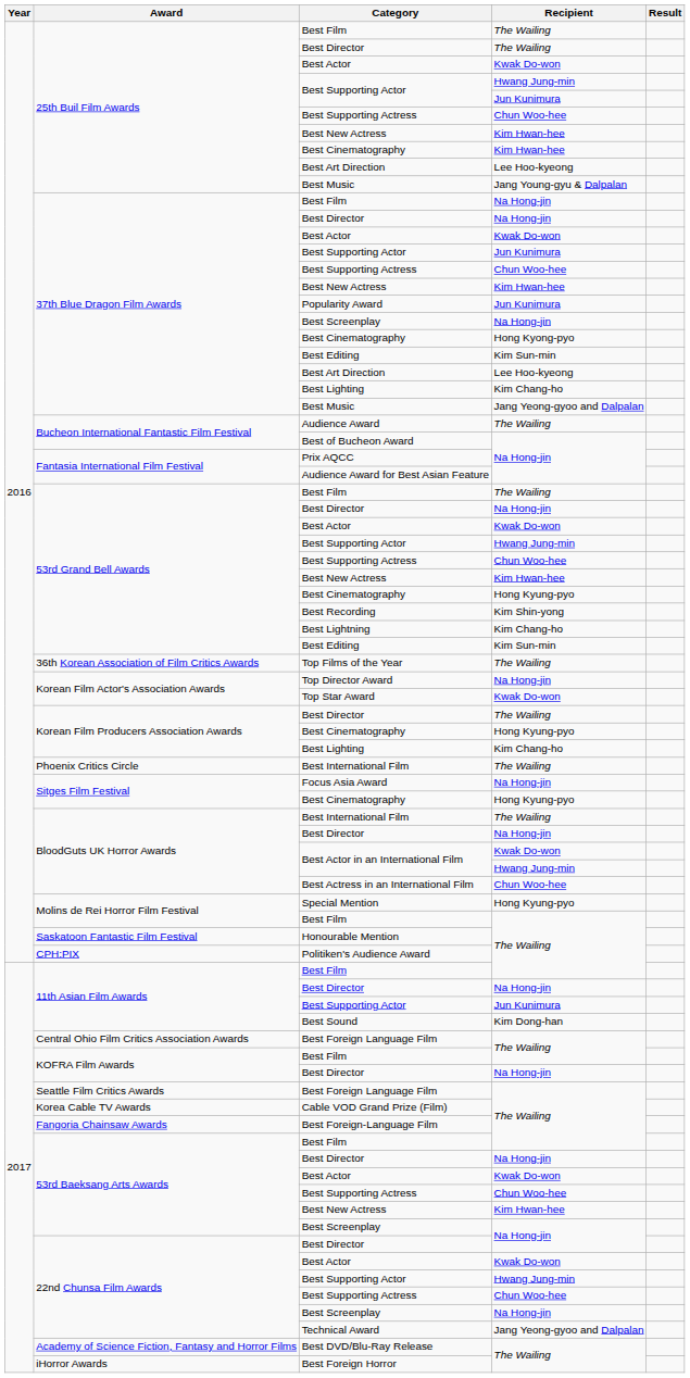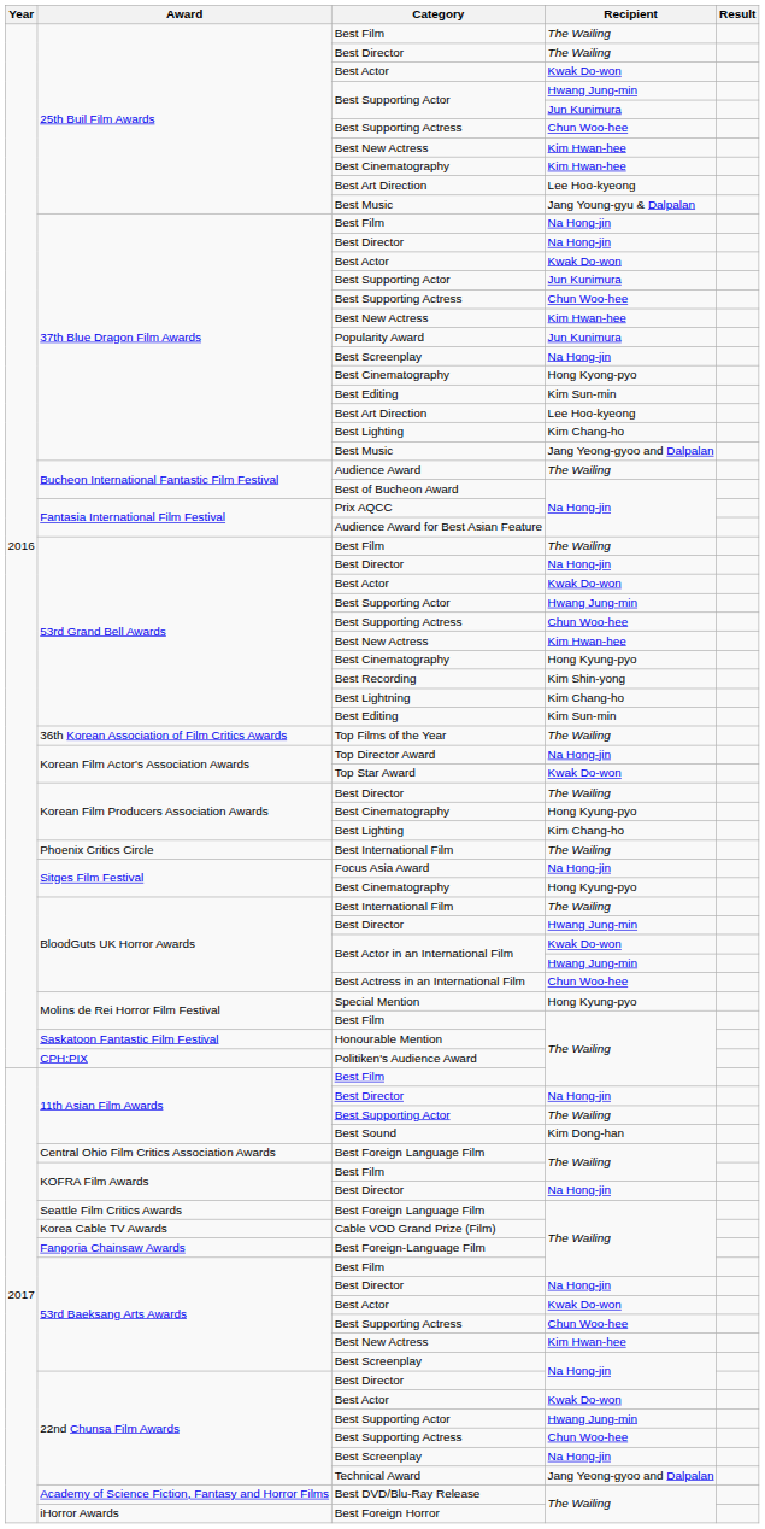 <table class="wikitable sortable">
 <tr>
 <th>Year</th>
 <th>Award</th>
 <th>Category</th>
 <th>Recipient</th>
 <th>Result</th>
 </tr>
 <tr>
 <td rowspan="55">2016</td>
 <td rowspan="10"><a href='#'>25th Buil Film Awards</a></td>
 <td>Best Film</td>
 <td><em>The Wailing</em></td>
 <td></td>
 </tr>
 <tr>
 <td>Best Director</td>
 <td><em>The Wailing</em></td>
 <td></td>
 </tr>
 <tr>
 <td>Best Actor</td>
 <td><a href='#'>Kwak Do-won</a></td>
 <td></td>
 </tr>
 <tr>
 <td rowspan="2">Best Supporting Actor</td>
 <td><a href='#'>Hwang Jung-min</a></td>
 <td></td>
 </tr>
 <tr>
 <td><a href='#'>Jun Kunimura</a></td>
 <td></td>
 </tr>
 <tr>
 <td>Best Supporting Actress</td>
 <td><a href='#'>Chun Woo-hee</a></td>
 <td></td>
 </tr>
 <tr>
 <td>Best New Actress</td>
 <td><a href='#'>Kim Hwan-hee</a></td>
 <td></td>
 </tr>
 <tr>
 <td>Best Cinematography</td>
 <td><a href='#'>Kim Hwan-hee</a></td>
 <td></td>
 </tr>
 <tr>
 <td>Best Art Direction</td>
 <td>Lee Hoo-kyeong</td>
 <td></td>
 </tr>
 <tr>
 <td>Best Music</td>
 <td>Jang Young-gyu & <a href='#'>Dalpalan</a></td>
 <td></td>
 </tr>
 <tr>
 <td rowspan="13"><a href='#'>37th Blue Dragon Film Awards</a></td>
 <td>Best Film</td>
 <td><a href='#'>Na Hong-jin</a></td>
 <td></td>
 </tr>
 <tr>
 <td>Best Director</td>
 <td><a href='#'>Na Hong-jin</a></td>
 <td></td>
 </tr>
 <tr>
 <td>Best Actor</td>
 <td><a href='#'>Kwak Do-won</a></td>
 <td></td>
 </tr>
 <tr>
 <td>Best Supporting Actor</td>
 <td><a href='#'>Jun Kunimura</a></td>
 <td></td>
 </tr>
 <tr>
 <td>Best Supporting Actress</td>
 <td><a href='#'>Chun Woo-hee</a></td>
 <td></td>
 </tr>
 <tr>
 <td>Best New Actress</td>
 <td><a href='#'>Kim Hwan-hee</a></td>
 <td></td>
 </tr>
 <tr>
 <td>Popularity Award</td>
 <td><a href='#'>Jun Kunimura</a></td>
 <td></td>
 </tr>
 <tr>
 <td>Best Screenplay</td>
 <td><a href='#'>Na Hong-jin</a></td>
 <td></td>
 </tr>
 <tr>
 <td>Best Cinematography</td>
 <td>Hong Kyong-pyo</td>
 <td></td>
 </tr>
 <tr>
 <td>Best Editing</td>
 <td>Kim Sun-min</td>
 <td></td>
 </tr>
 <tr>
 <td>Best Art Direction</td>
 <td>Lee Hoo-kyeong</td>
 <td></td>
 </tr>
 <tr>
 <td>Best Lighting</td>
 <td>Kim Chang-ho</td>
 <td></td>
 </tr>
 <tr>
 <td>Best Music</td>
 <td>Jang Yeong-gyoo and <a href='#'>Dalpalan</a></td>
 <td></td>
 </tr>
 <tr>
 <td rowspan=2><a href='#'>Bucheon International Fantastic Film Festival</a></td>
 <td>Audience Award</td>
 <td><em>The Wailing</em></td>
 <td></td>
 </tr>
 <tr>
 <td>Best of Bucheon Award</td>
 <td rowspan="3"><a href='#'>Na Hong-jin</a></td>
 <td></td>
 </tr>
 <tr>
 <td rowspan=2><a href='#'>Fantasia International Film Festival</a></td>
 <td>Prix AQCC</td>
 <td></td>
 </tr>
 <tr>
 <td>Audience Award for Best Asian Feature</td>
 <td></td>
 </tr>
 <tr>
 <td rowspan=10><a href='#'>53rd Grand Bell Awards</a></td>
 <td>Best Film</td>
 <td><em>The Wailing</em></td>
 <td></td>
 </tr>
 <tr>
 <td>Best Director</td>
 <td><a href='#'>Na Hong-jin</a></td>
 <td></td>
 </tr>
 <tr>
 <td>Best Actor</td>
 <td><a href='#'>Kwak Do-won</a></td>
 <td></td>
 </tr>
 <tr>
 <td>Best Supporting Actor</td>
 <td><a href='#'>Hwang Jung-min</a></td>
 <td></td>
 </tr>
 <tr>
 <td>Best Supporting Actress</td>
 <td><a href='#'>Chun Woo-hee</a></td>
 <td></td>
 </tr>
 <tr>
 <td>Best New Actress</td>
 <td><a href='#'>Kim Hwan-hee</a></td>
 <td></td>
 </tr>
 <tr>
 <td>Best Cinematography</td>
 <td>Hong Kyung-pyo</td>
 <td></td>
 </tr>
 <tr>
 <td>Best Recording</td>
 <td>Kim Shin-yong</td>
 <td></td>
 </tr>
 <tr>
 <td>Best Lightning</td>
 <td>Kim Chang-ho</td>
 <td></td>
 </tr>
 <tr>
 <td>Best Editing</td>
 <td>Kim Sun-min</td>
 <td></td>
 </tr>
 <tr>
 <td rowspan=1>36th  <a href='#'>Korean Association of Film Critics Awards</a></td>
 <td>Top Films of the Year</td>
 <td><em>The Wailing</em></td>
 <td></td>
 </tr>
 <tr>
 <td rowspan=2>Korean Film Actor's Association Awards</td>
 <td>Top Director Award</td>
 <td><a href='#'>Na Hong-jin</a></td>
 <td></td>
 </tr>
 <tr>
 <td>Top Star Award</td>
 <td><a href='#'>Kwak Do-won</a></td>
 <td></td>
 </tr>
 <tr>
 <td rowspan=3>Korean Film Producers Association Awards</td>
 <td>Best Director</td>
 <td><em>The Wailing</em></td>
 <td></td>
 </tr>
 <tr>
 <td>Best Cinematography</td>
 <td>Hong Kyung-pyo</td>
 <td></td>
 </tr>
 <tr>
 <td>Best Lighting</td>
 <td>Kim Chang-ho</td>
 <td></td>
 </tr>
 <tr>
 <td rowspan=1>Phoenix Critics Circle</td>
 <td>Best International Film</td>
 <td><em>The Wailing</em></td>
 <td></td>
 </tr>
 <tr>
 <td rowspan=2><a href='#'>Sitges Film Festival</a></td>
 <td>Focus Asia Award</td>
 <td><a href='#'>Na Hong-jin</a></td>
 <td></td>
 </tr>
 <tr>
 <td>Best Cinematography</td>
 <td>Hong Kyung-pyo</td>
 <td></td>
 </tr>
 <tr>
 <td rowspan=5>BloodGuts UK Horror Awards</td>
 <td>Best International Film</td>
 <td><em>The Wailing</em></td>
 <td></td>
 </tr>
 <tr>
 <td>Best Director</td>
-<td><a href='#'>Na Hong-jin</a></td>
+<td><a href='#'>Hwang Jung-min</a></td>
 <td></td>
 </tr>
 <tr>
 <td rowspan=2>Best Actor in an International Film</td>
 <td><a href='#'>Kwak Do-won</a></td>
 <td></td>
 </tr>
 <tr>
 <td><a href='#'>Hwang Jung-min</a></td>
 <td></td>
 </tr>
 <tr>
 <td>Best Actress in an International Film</td>
 <td><a href='#'>Chun Woo-hee</a></td>
 <td></td>
 </tr>
 <tr>
 <td rowspan=2>Molins de Rei Horror Film Festival</td>
 <td>Special Mention</td>
 <td>Hong Kyung-pyo</td>
 <td></td>
 </tr>
 <tr>
 <td>Best Film</td>
 <td rowspan="4"><em>The Wailing</em></td>
 <td></td>
 </tr>
 <tr>
 <td><a href='#'>Saskatoon Fantastic Film Festival</a></td>
 <td>Honourable Mention</td>
 <td></td>
 </tr>
 <tr>
 <td><a href='#'>CPH:PIX</a></td>
 <td>Politiken's Audience Award</td>
 <td></td>
 </tr>
 <tr>
 <td rowspan="24">2017</td>
 <td rowspan="4"><a href='#'>11th Asian Film Awards</a></td>
 <td><a href='#'>Best Film</a></td>
 <td></td>
 </tr>
 <tr>
 <td><a href='#'>Best Director</a></td>
 <td><a href='#'>Na Hong-jin</a></td>
 <td></td>
 </tr>
 <tr>
 <td><a href='#'>Best Supporting Actor</a></td>
-<td><a href='#'>Jun Kunimura</a></td>
+<td><em>The Wailing</em></td>
 <td></td>
 </tr>
 <tr>
 <td>Best Sound</td>
 <td>Kim Dong-han</td>
 <td></td>
 </tr>
 <tr>
 <td rowspan="1">Central Ohio Film Critics Association Awards</td>
 <td>Best Foreign Language Film</td>
 <td rowspan="2"><em>The Wailing</em></td>
 <td></td>
 </tr>
 <tr>
 <td rowspan="2">KOFRA Film Awards</td>
 <td>Best Film</td>
 <td></td>
 </tr>
 <tr>
 <td>Best Director</td>
 <td><a href='#'>Na Hong-jin</a></td>
 <td></td>
 </tr>
 <tr>
 <td rowspan="1">Seattle Film Critics Awards</td>
 <td>Best Foreign Language Film</td>
 <td rowspan="4"><em>The Wailing</em></td>
 <td></td>
 </tr>
 <tr>
 <td>Korea Cable TV Awards</td>
 <td>Cable VOD Grand Prize (Film)</td>
 <td></td>
 </tr>
 <tr>
 <td><a href='#'>Fangoria Chainsaw Awards</a></td>
 <td>Best Foreign-Language Film</td>
 <td></td>
 </tr>
 <tr>
 <td rowspan=6><a href='#'>53rd Baeksang Arts Awards</a></td>
 <td>Best Film</td>
 <td></td>
 </tr>
 <tr>
 <td>Best Director</td>
 <td><a href='#'>Na Hong-jin</a></td>
 <td></td>
 </tr>
 <tr>
 <td>Best Actor</td>
 <td><a href='#'>Kwak Do-won</a></td>
 <td></td>
 </tr>
 <tr>
 <td>Best Supporting Actress</td>
 <td><a href='#'>Chun Woo-hee</a></td>
 <td></td>
 </tr>
 <tr>
 <td>Best New Actress</td>
 <td><a href='#'>Kim Hwan-hee</a></td>
 <td></td>
 </tr>
 <tr>
 <td>Best Screenplay</td>
 <td rowspan=2><a href='#'>Na Hong-jin</a></td>
 <td></td>
 </tr>
 <tr>
 <td rowspan=6>22nd <a href='#'>Chunsa Film Awards</a></td>
 <td>Best Director</td>
 <td></td>
 </tr>
 <tr>
 <td>Best Actor</td>
 <td><a href='#'>Kwak Do-won</a></td>
 <td></td>
 </tr>
 <tr>
 <td>Best Supporting Actor</td>
 <td><a href='#'>Hwang Jung-min</a></td>
 <td></td>
 </tr>
 <tr>
 <td>Best Supporting Actress</td>
 <td><a href='#'>Chun Woo-hee</a></td>
 <td></td>
 </tr>
 <tr>
 <td>Best Screenplay</td>
 <td><a href='#'>Na Hong-jin</a></td>
 <td></td>
 </tr>
 <tr>
 <td>Technical Award</td>
 <td>Jang Yeong-gyoo and <a href='#'>Dalpalan</a></td>
 <td></td>
 </tr>
 <tr>
 <td><a href='#'>Academy of Science Fiction, Fantasy and Horror Films</a></td>
 <td>Best DVD/Blu-Ray Release</td>
 <td rowspan=2><em>The Wailing</em></td>
 <td></td>
 </tr>
 <tr>
 <td>iHorror Awards</td>
 <td>Best Foreign Horror</td>
 <td></td>
 </tr>
 </table>
